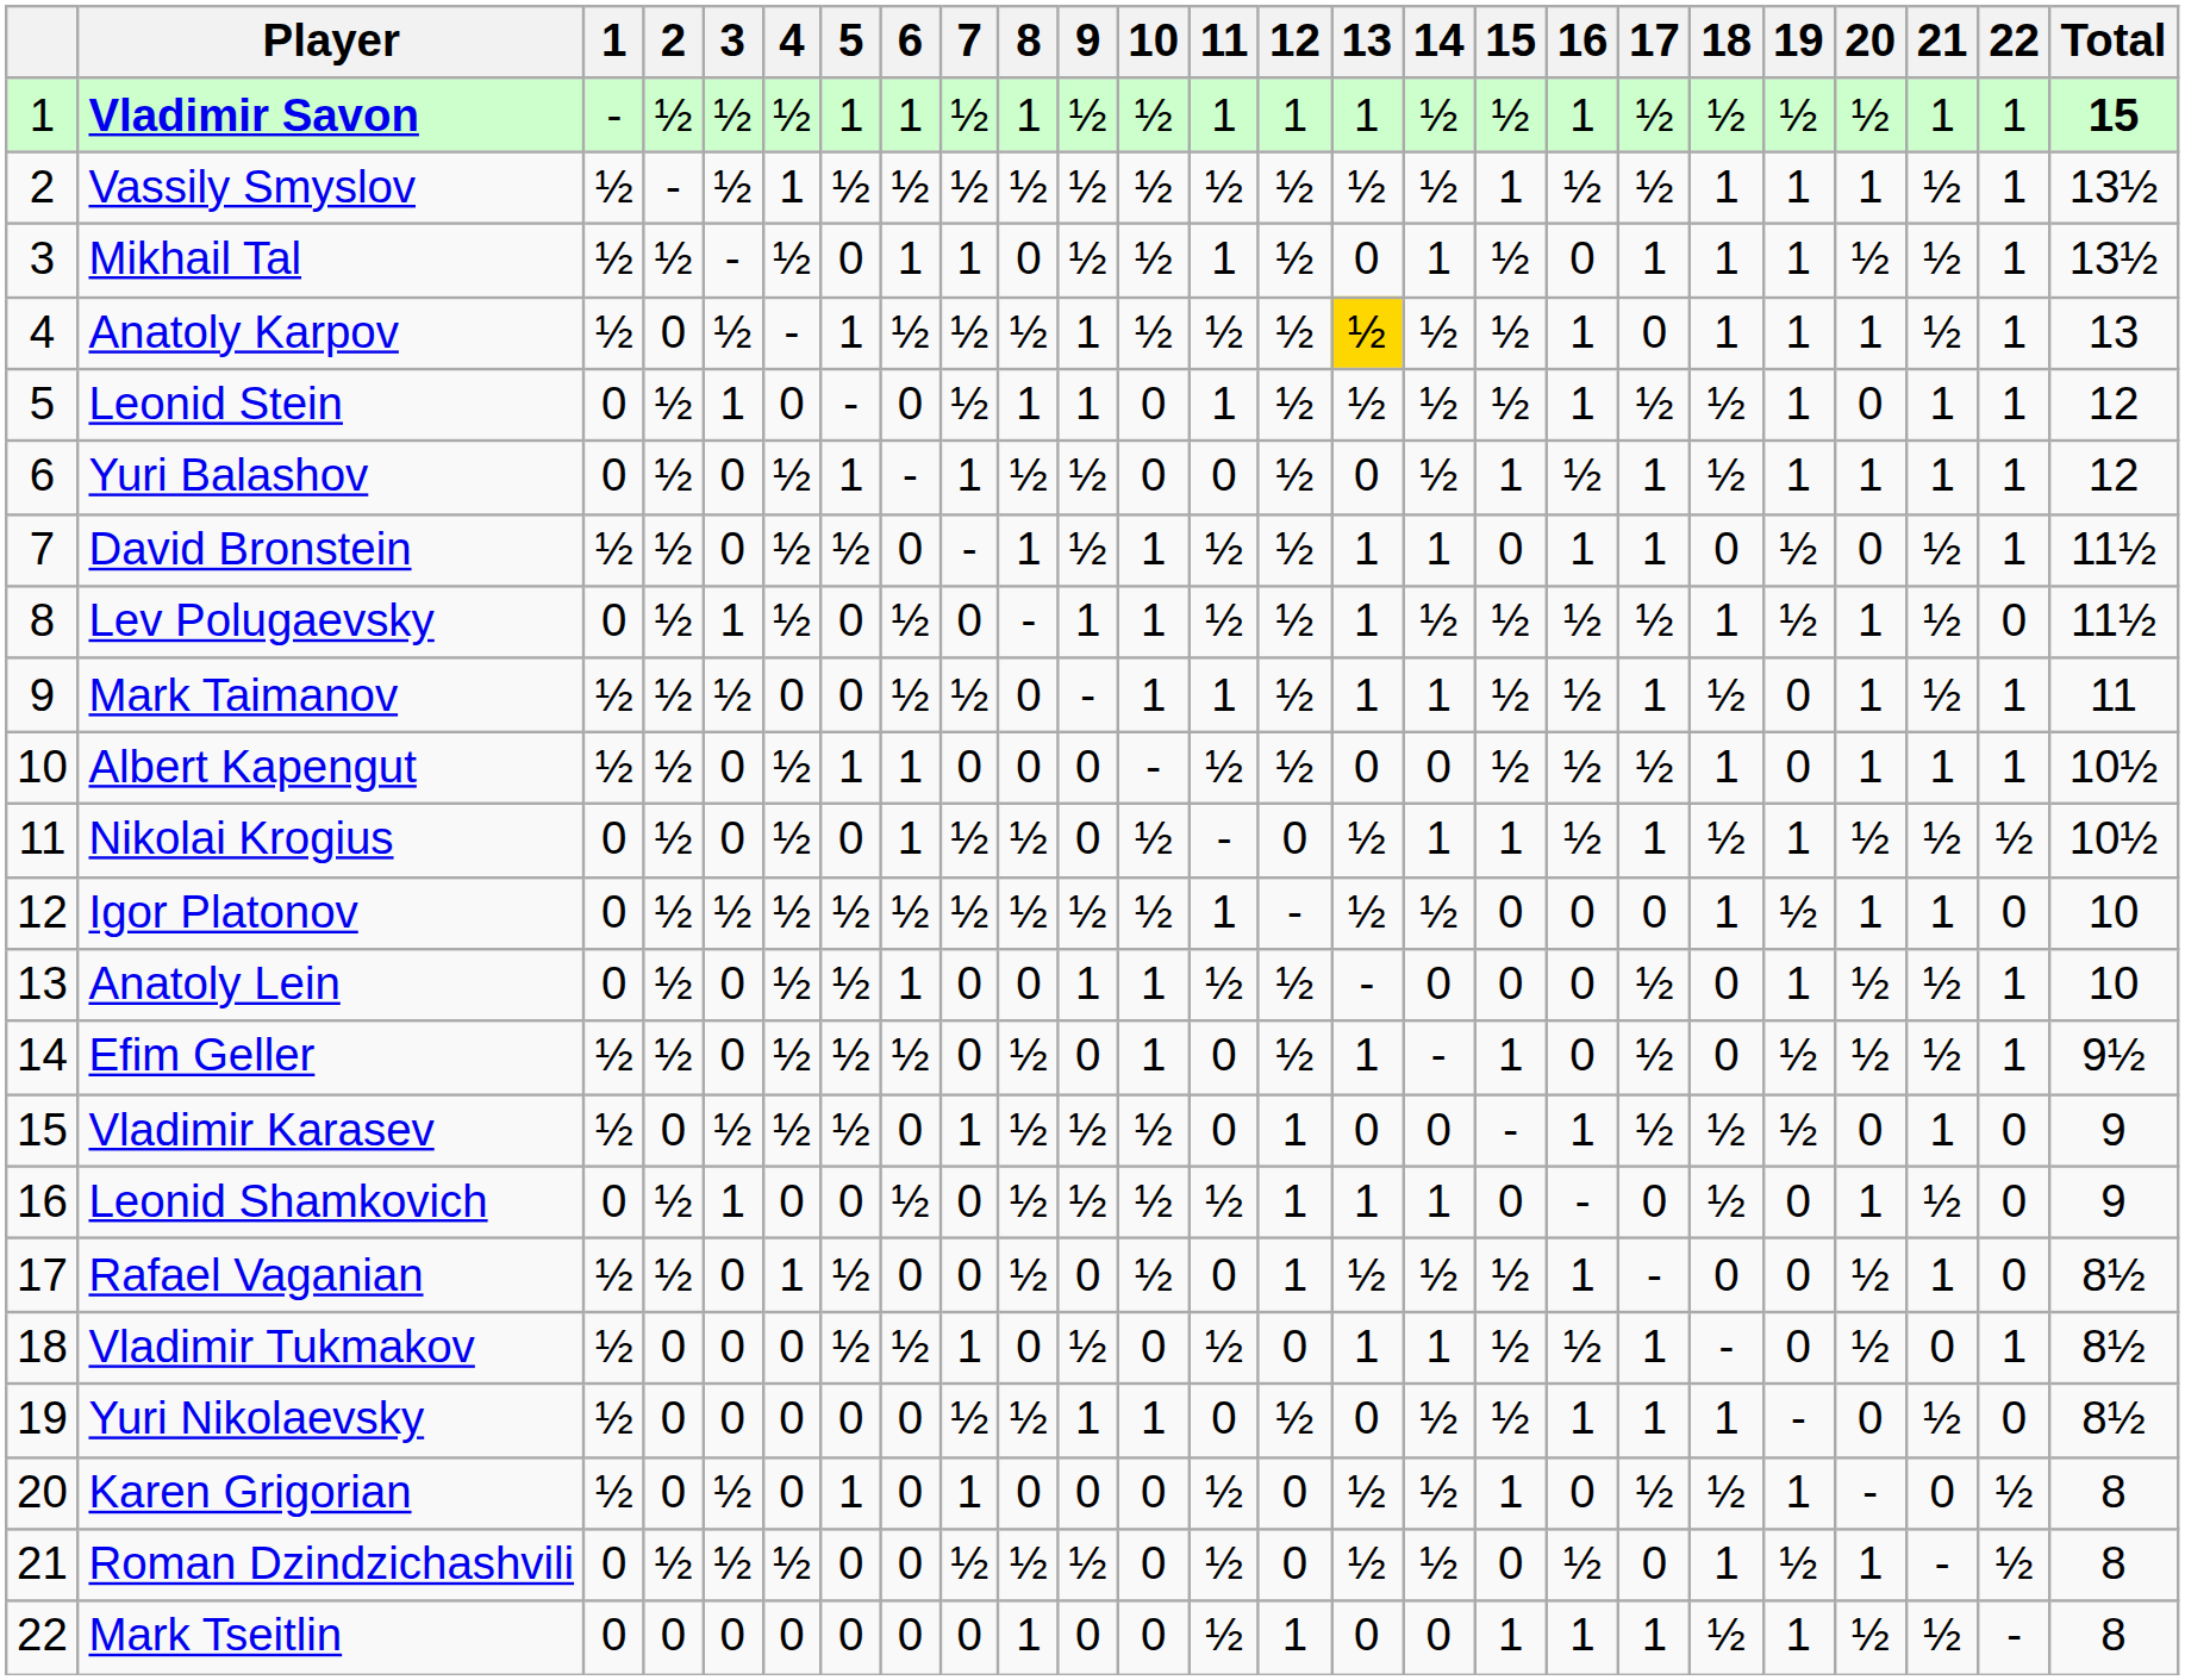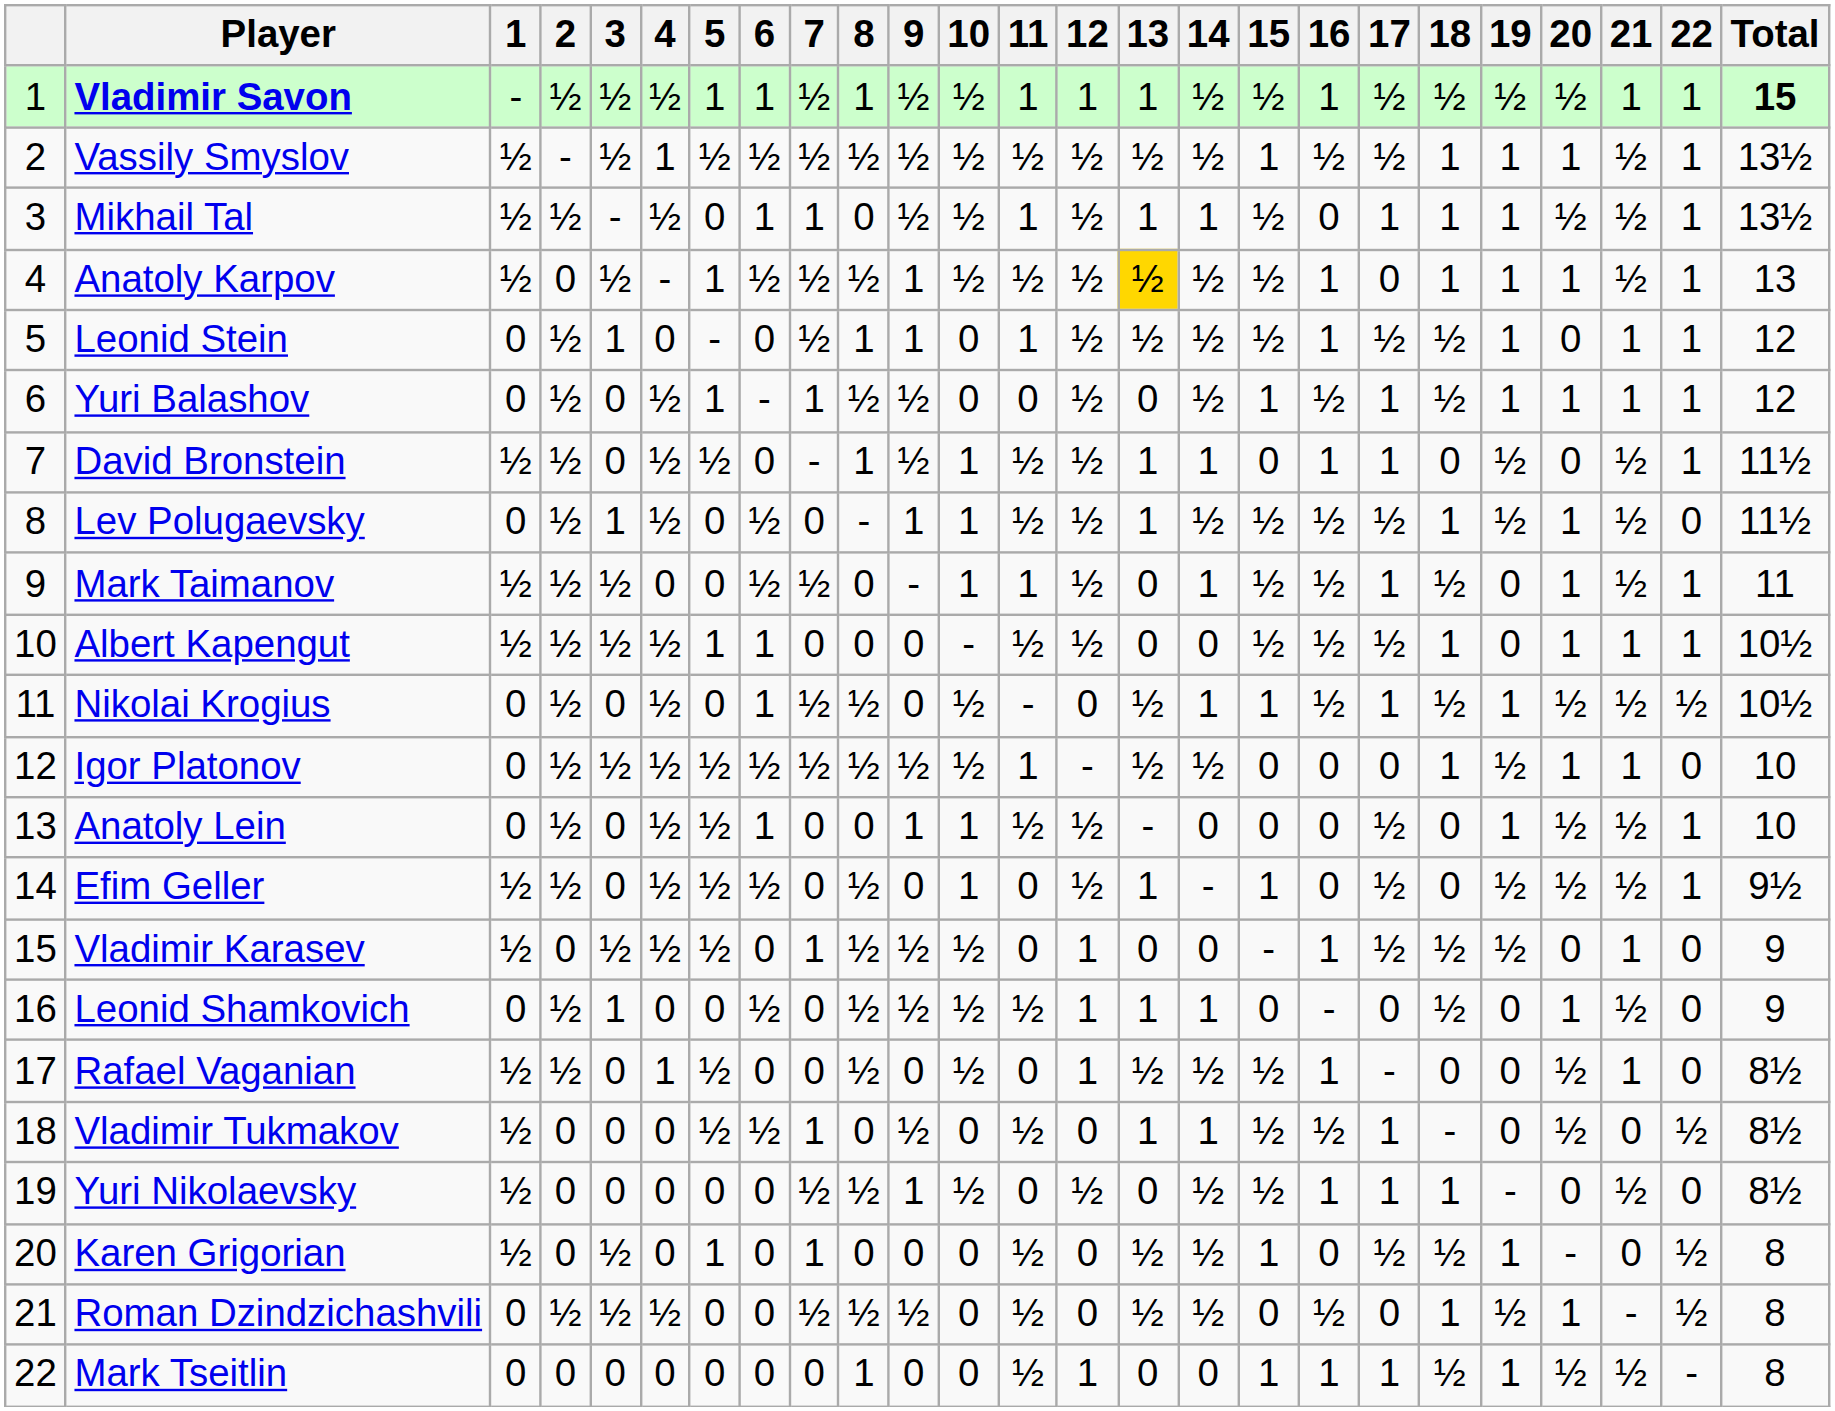 <table class="wikitable" border="1">
 <tr>
 <th></th>
 <th>Player</th>
 <th>1</th>
 <th>2</th>
 <th>3</th>
 <th>4</th>
 <th>5</th>
 <th>6</th>
 <th>7</th>
 <th>8</th>
 <th>9</th>
 <th>10</th>
 <th>11</th>
 <th>12</th>
 <th>13</th>
 <th>14</th>
 <th>15</th>
 <th>16</th>
 <th>17</th>
 <th>18</th>
 <th>19</th>
 <th>20</th>
 <th>21</th>
 <th>22</th>
 <th>Total</th>
 </tr>
 <tr align=center style="background:#ccffcc;">
 <td>1</td>
 <td align=left> <strong><a href='#'>Vladimir Savon</a></strong></td>
 <td>-</td>
 <td>½</td>
 <td>½</td>
 <td>½</td>
 <td>1</td>
 <td>1</td>
 <td>½</td>
 <td>1</td>
 <td>½</td>
 <td>½</td>
 <td>1</td>
 <td>1</td>
 <td>1</td>
 <td>½</td>
 <td>½</td>
 <td>1</td>
 <td>½</td>
 <td>½</td>
 <td>½</td>
 <td>½</td>
 <td>1</td>
 <td>1</td>
 <td align=center><strong>15</strong></td>
 </tr>
 <tr align=center>
 <td>2</td>
 <td align=left> <a href='#'>Vassily Smyslov</a></td>
 <td>½</td>
 <td>-</td>
 <td>½</td>
 <td>1</td>
 <td>½</td>
 <td>½</td>
 <td>½</td>
 <td>½</td>
 <td>½</td>
 <td>½</td>
 <td>½</td>
 <td>½</td>
 <td>½</td>
 <td>½</td>
 <td>1</td>
 <td>½</td>
 <td>½</td>
 <td>1</td>
 <td>1</td>
 <td>1</td>
 <td>½</td>
 <td>1</td>
 <td align=center>13½</td>
 </tr>
 <tr align=center>
 <td>3</td>
 <td align=left> <a href='#'>Mikhail Tal</a></td>
 <td>½</td>
 <td>½</td>
 <td>-</td>
 <td>½</td>
 <td>0</td>
 <td>1</td>
 <td>1</td>
 <td>0</td>
 <td>½</td>
 <td>½</td>
 <td>1</td>
 <td>½</td>
-<td>0</td>
+<td>1</td>
 <td>1</td>
 <td>½</td>
 <td>0</td>
 <td>1</td>
 <td>1</td>
 <td>1</td>
 <td>½</td>
 <td>½</td>
 <td>1</td>
 <td align=center>13½</td>
 </tr>
 <tr align=center>
 <td>4</td>
 <td align=left> <a href='#'>Anatoly Karpov</a></td>
 <td>½</td>
 <td>0</td>
 <td>½</td>
 <td>-</td>
 <td>1</td>
 <td>½</td>
 <td>½</td>
 <td>½</td>
 <td>1</td>
 <td>½</td>
 <td>½</td>
 <td>½</td>
 <td style="background: gold;">½</td>
 <td>½</td>
 <td>½</td>
 <td>1</td>
 <td>0</td>
 <td>1</td>
 <td>1</td>
 <td>1</td>
 <td>½</td>
 <td>1</td>
 <td align=center>13</td>
 </tr>
 <tr align=center>
 <td>5</td>
 <td align=left> <a href='#'>Leonid Stein</a></td>
 <td>0</td>
 <td>½</td>
 <td>1</td>
 <td>0</td>
 <td>-</td>
 <td>0</td>
 <td>½</td>
 <td>1</td>
 <td>1</td>
 <td>0</td>
 <td>1</td>
 <td>½</td>
 <td>½</td>
 <td>½</td>
 <td>½</td>
 <td>1</td>
 <td>½</td>
 <td>½</td>
 <td>1</td>
 <td>0</td>
 <td>1</td>
 <td>1</td>
 <td align=center>12</td>
 </tr>
 <tr align=center>
 <td>6</td>
 <td align=left> <a href='#'>Yuri Balashov</a></td>
 <td>0</td>
 <td>½</td>
 <td>0</td>
 <td>½</td>
 <td>1</td>
 <td>-</td>
 <td>1</td>
 <td>½</td>
 <td>½</td>
 <td>0</td>
 <td>0</td>
 <td>½</td>
 <td>0</td>
 <td>½</td>
 <td>1</td>
 <td>½</td>
 <td>1</td>
 <td>½</td>
 <td>1</td>
 <td>1</td>
 <td>1</td>
 <td>1</td>
 <td align=center>12</td>
 </tr>
 <tr align=center>
 <td>7</td>
 <td align=left> <a href='#'>David Bronstein</a></td>
 <td>½</td>
 <td>½</td>
 <td>0</td>
 <td>½</td>
 <td>½</td>
 <td>0</td>
 <td>-</td>
 <td>1</td>
 <td>½</td>
 <td>1</td>
 <td>½</td>
 <td>½</td>
 <td>1</td>
 <td>1</td>
 <td>0</td>
 <td>1</td>
 <td>1</td>
 <td>0</td>
 <td>½</td>
 <td>0</td>
 <td>½</td>
 <td>1</td>
 <td align=center>11½</td>
 </tr>
 <tr align=center>
 <td>8</td>
 <td align=left> <a href='#'>Lev Polugaevsky</a></td>
 <td>0</td>
 <td>½</td>
 <td>1</td>
 <td>½</td>
 <td>0</td>
 <td>½</td>
 <td>0</td>
 <td>-</td>
 <td>1</td>
 <td>1</td>
 <td>½</td>
 <td>½</td>
 <td>1</td>
 <td>½</td>
 <td>½</td>
 <td>½</td>
 <td>½</td>
 <td>1</td>
 <td>½</td>
 <td>1</td>
 <td>½</td>
 <td>0</td>
 <td align=center>11½</td>
 </tr>
 <tr align=center>
 <td>9</td>
 <td align=left> <a href='#'>Mark Taimanov</a></td>
 <td>½</td>
 <td>½</td>
 <td>½</td>
 <td>0</td>
 <td>0</td>
 <td>½</td>
 <td>½</td>
 <td>0</td>
 <td>-</td>
 <td>1</td>
 <td>1</td>
 <td>½</td>
-<td>1</td>
+<td>0</td>
 <td>1</td>
 <td>½</td>
 <td>½</td>
 <td>1</td>
 <td>½</td>
 <td>0</td>
 <td>1</td>
 <td>½</td>
 <td>1</td>
 <td align=center>11</td>
 </tr>
 <tr align=center>
 <td>10</td>
 <td align=left> <a href='#'>Albert Kapengut</a></td>
 <td>½</td>
 <td>½</td>
-<td>0</td>
+<td>½</td>
 <td>½</td>
 <td>1</td>
 <td>1</td>
 <td>0</td>
 <td>0</td>
 <td>0</td>
 <td>-</td>
 <td>½</td>
 <td>½</td>
 <td>0</td>
 <td>0</td>
 <td>½</td>
 <td>½</td>
 <td>½</td>
 <td>1</td>
 <td>0</td>
 <td>1</td>
 <td>1</td>
 <td>1</td>
 <td align=center>10½</td>
 </tr>
 <tr align=center>
 <td>11</td>
 <td align=left> <a href='#'>Nikolai Krogius</a></td>
 <td>0</td>
 <td>½</td>
 <td>0</td>
 <td>½</td>
 <td>0</td>
 <td>1</td>
 <td>½</td>
 <td>½</td>
 <td>0</td>
 <td>½</td>
 <td>-</td>
 <td>0</td>
 <td>½</td>
 <td>1</td>
 <td>1</td>
 <td>½</td>
 <td>1</td>
 <td>½</td>
 <td>1</td>
 <td>½</td>
 <td>½</td>
 <td>½</td>
 <td align=center>10½</td>
 </tr>
 <tr align=center>
 <td>12</td>
 <td align=left> <a href='#'>Igor Platonov</a></td>
 <td>0</td>
 <td>½</td>
 <td>½</td>
 <td>½</td>
 <td>½</td>
 <td>½</td>
 <td>½</td>
 <td>½</td>
 <td>½</td>
 <td>½</td>
 <td>1</td>
 <td>-</td>
 <td>½</td>
 <td>½</td>
 <td>0</td>
 <td>0</td>
 <td>0</td>
 <td>1</td>
 <td>½</td>
 <td>1</td>
 <td>1</td>
 <td>0</td>
 <td align=center>10</td>
 </tr>
 <tr align=center>
 <td>13</td>
 <td align=left> <a href='#'>Anatoly Lein</a></td>
 <td>0</td>
 <td>½</td>
 <td>0</td>
 <td>½</td>
 <td>½</td>
 <td>1</td>
 <td>0</td>
 <td>0</td>
 <td>1</td>
 <td>1</td>
 <td>½</td>
 <td>½</td>
 <td>-</td>
 <td>0</td>
 <td>0</td>
 <td>0</td>
 <td>½</td>
 <td>0</td>
 <td>1</td>
 <td>½</td>
 <td>½</td>
 <td>1</td>
 <td align=center>10</td>
 </tr>
 <tr align=center>
 <td>14</td>
 <td align=left> <a href='#'>Efim Geller</a></td>
 <td>½</td>
 <td>½</td>
 <td>0</td>
 <td>½</td>
 <td>½</td>
 <td>½</td>
 <td>0</td>
 <td>½</td>
 <td>0</td>
 <td>1</td>
 <td>0</td>
 <td>½</td>
 <td>1</td>
 <td>-</td>
 <td>1</td>
 <td>0</td>
 <td>½</td>
 <td>0</td>
 <td>½</td>
 <td>½</td>
 <td>½</td>
 <td>1</td>
 <td align=center>9½</td>
 </tr>
 <tr align=center>
 <td>15</td>
 <td align=left> <a href='#'>Vladimir Karasev</a></td>
 <td>½</td>
 <td>0</td>
 <td>½</td>
 <td>½</td>
 <td>½</td>
 <td>0</td>
 <td>1</td>
 <td>½</td>
 <td>½</td>
 <td>½</td>
 <td>0</td>
 <td>1</td>
 <td>0</td>
 <td>0</td>
 <td>-</td>
 <td>1</td>
 <td>½</td>
 <td>½</td>
 <td>½</td>
 <td>0</td>
 <td>1</td>
 <td>0</td>
 <td align=center>9</td>
 </tr>
 <tr align=center>
 <td>16</td>
 <td align=left> <a href='#'>Leonid Shamkovich</a></td>
 <td>0</td>
 <td>½</td>
 <td>1</td>
 <td>0</td>
 <td>0</td>
 <td>½</td>
 <td>0</td>
 <td>½</td>
 <td>½</td>
 <td>½</td>
 <td>½</td>
 <td>1</td>
 <td>1</td>
 <td>1</td>
 <td>0</td>
 <td>-</td>
 <td>0</td>
 <td>½</td>
 <td>0</td>
 <td>1</td>
 <td>½</td>
 <td>0</td>
 <td align=center>9</td>
 </tr>
 <tr align=center>
 <td>17</td>
 <td align=left> <a href='#'>Rafael Vaganian</a></td>
 <td>½</td>
 <td>½</td>
 <td>0</td>
 <td>1</td>
 <td>½</td>
 <td>0</td>
 <td>0</td>
 <td>½</td>
 <td>0</td>
 <td>½</td>
 <td>0</td>
 <td>1</td>
 <td>½</td>
 <td>½</td>
 <td>½</td>
 <td>1</td>
 <td>-</td>
 <td>0</td>
 <td>0</td>
 <td>½</td>
 <td>1</td>
 <td>0</td>
 <td align=center>8½</td>
 </tr>
 <tr align=center>
 <td>18</td>
 <td align=left> <a href='#'>Vladimir Tukmakov</a></td>
 <td>½</td>
 <td>0</td>
 <td>0</td>
 <td>0</td>
 <td>½</td>
 <td>½</td>
 <td>1</td>
 <td>0</td>
 <td>½</td>
 <td>0</td>
 <td>½</td>
 <td>0</td>
 <td>1</td>
 <td>1</td>
 <td>½</td>
 <td>½</td>
 <td>1</td>
 <td>-</td>
 <td>0</td>
 <td>½</td>
 <td>0</td>
-<td>1</td>
+<td>½</td>
 <td align=center>8½</td>
 </tr>
 <tr align=center>
 <td>19</td>
 <td align=left> <a href='#'>Yuri Nikolaevsky</a></td>
 <td>½</td>
 <td>0</td>
 <td>0</td>
 <td>0</td>
 <td>0</td>
 <td>0</td>
 <td>½</td>
 <td>½</td>
 <td>1</td>
-<td>1</td>
+<td>½</td>
 <td>0</td>
 <td>½</td>
 <td>0</td>
 <td>½</td>
 <td>½</td>
 <td>1</td>
 <td>1</td>
 <td>1</td>
 <td>-</td>
 <td>0</td>
 <td>½</td>
 <td>0</td>
 <td align=center>8½</td>
 </tr>
 <tr align=center>
 <td>20</td>
 <td align=left> <a href='#'>Karen Grigorian</a></td>
 <td>½</td>
 <td>0</td>
 <td>½</td>
 <td>0</td>
 <td>1</td>
 <td>0</td>
 <td>1</td>
 <td>0</td>
 <td>0</td>
 <td>0</td>
 <td>½</td>
 <td>0</td>
 <td>½</td>
 <td>½</td>
 <td>1</td>
 <td>0</td>
 <td>½</td>
 <td>½</td>
 <td>1</td>
 <td>-</td>
 <td>0</td>
 <td>½</td>
 <td align=center>8</td>
 </tr>
 <tr align=center>
 <td>21</td>
 <td align=left> <a href='#'>Roman Dzindzichashvili</a></td>
 <td>0</td>
 <td>½</td>
 <td>½</td>
 <td>½</td>
 <td>0</td>
 <td>0</td>
 <td>½</td>
 <td>½</td>
 <td>½</td>
 <td>0</td>
 <td>½</td>
 <td>0</td>
 <td>½</td>
 <td>½</td>
 <td>0</td>
 <td>½</td>
 <td>0</td>
 <td>1</td>
 <td>½</td>
 <td>1</td>
 <td>-</td>
 <td>½</td>
 <td align=center>8</td>
 </tr>
 <tr align=center>
 <td>22</td>
 <td align=left> <a href='#'>Mark Tseitlin</a></td>
 <td>0</td>
 <td>0</td>
 <td>0</td>
 <td>0</td>
 <td>0</td>
 <td>0</td>
 <td>0</td>
 <td>1</td>
 <td>0</td>
 <td>0</td>
 <td>½</td>
 <td>1</td>
 <td>0</td>
 <td>0</td>
 <td>1</td>
 <td>1</td>
 <td>1</td>
 <td>½</td>
 <td>1</td>
 <td>½</td>
 <td>½</td>
 <td>-</td>
 <td align=center>8</td>
 </tr>
 </table>
